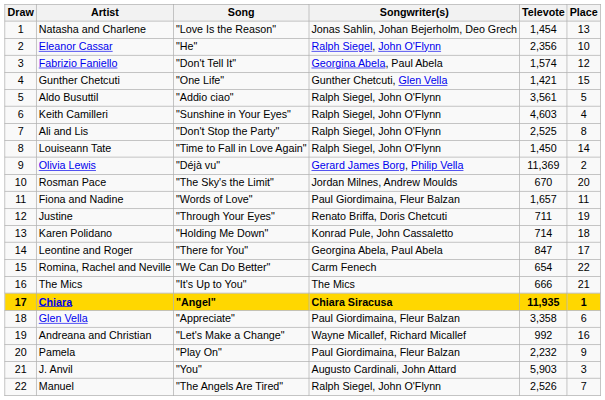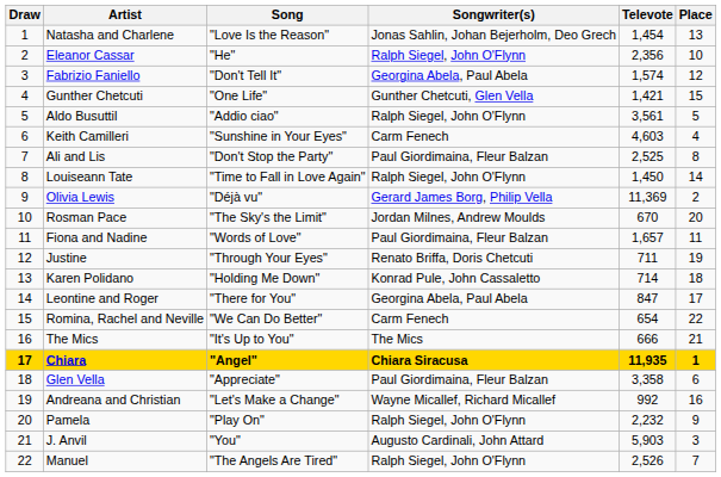 <table class="sortable wikitable" style="margin: 1em auto 1em auto; text-align:center">
 <tr>
 <th>Draw</th>
 <th>Artist</th>
 <th>Song</th>
 <th class="unsortable">Songwriter(s)</th>
 <th>Televote</th>
 <th>Place</th>
 </tr>
 <tr>
 <td>1</td>
 <td align="left">Natasha and Charlene</td>
 <td align="left">"Love Is the Reason"</td>
 <td align="left">Jonas Sahlin, Johan Bejerholm, Deo Grech</td>
 <td>1,454</td>
 <td>13</td>
 </tr>
 <tr>
 <td>2</td>
 <td align="left"><a href='#'>Eleanor Cassar</a></td>
 <td align="left">"He"</td>
 <td align="left"><a href='#'>Ralph Siegel</a>, <a href='#'>John O'Flynn</a></td>
 <td>2,356</td>
 <td>10</td>
 </tr>
 <tr>
 <td>3</td>
 <td align="left"><a href='#'>Fabrizio Faniello</a></td>
 <td align="left">"Don't Tell It"</td>
 <td align="left"><a href='#'>Georgina Abela</a>, Paul Abela</td>
 <td>1,574</td>
 <td>12</td>
 </tr>
 <tr>
 <td>4</td>
 <td align="left">Gunther Chetcuti</td>
 <td align="left">"One Life"</td>
 <td align="left">Gunther Chetcuti, <a href='#'>Glen Vella</a></td>
 <td>1,421</td>
 <td>15</td>
 </tr>
 <tr>
 <td>5</td>
 <td align="left">Aldo Busuttil</td>
 <td align="left">"Addio ciao"</td>
 <td align="left">Ralph Siegel, John O'Flynn</td>
 <td>3,561</td>
 <td>5</td>
 </tr>
 <tr>
 <td>6</td>
 <td align="left">Keith Camilleri</td>
 <td align="left">"Sunshine in Your Eyes"</td>
-<td align="left">Ralph Siegel, John O'Flynn</td>
+<td align="left">Carm Fenech</td>
 <td>4,603</td>
 <td>4</td>
 </tr>
 <tr>
 <td>7</td>
 <td align="left">Ali and Lis</td>
 <td align="left">"Don't Stop the Party"</td>
-<td align="left">Ralph Siegel, John O'Flynn</td>
+<td align="left">Paul Giordimaina, Fleur Balzan</td>
 <td>2,525</td>
 <td>8</td>
 </tr>
 <tr>
 <td>8</td>
 <td align="left">Louiseann Tate</td>
 <td align="left">"Time to Fall in Love Again"</td>
 <td align="left">Ralph Siegel, John O'Flynn</td>
 <td>1,450</td>
 <td>14</td>
 </tr>
 <tr>
 <td>9</td>
 <td align="left"><a href='#'>Olivia Lewis</a></td>
 <td align="left">"Déjà vu"</td>
 <td align="left"><a href='#'>Gerard James Borg</a>, <a href='#'>Philip Vella</a></td>
 <td>11,369</td>
 <td>2</td>
 </tr>
 <tr>
 <td>10</td>
 <td align="left">Rosman Pace</td>
 <td align="left">"The Sky's the Limit"</td>
 <td align="left">Jordan Milnes, Andrew Moulds</td>
 <td>670</td>
 <td>20</td>
 </tr>
 <tr>
 <td>11</td>
 <td align="left">Fiona and Nadine</td>
 <td align="left">"Words of Love"</td>
 <td align="left">Paul Giordimaina, Fleur Balzan</td>
 <td>1,657</td>
 <td>11</td>
 </tr>
 <tr>
 <td>12</td>
 <td align="left">Justine</td>
 <td align="left">"Through Your Eyes"</td>
 <td align="left">Renato Briffa, Doris Chetcuti</td>
 <td>711</td>
 <td>19</td>
 </tr>
 <tr>
 <td>13</td>
 <td align="left">Karen Polidano</td>
 <td align="left">"Holding Me Down"</td>
 <td align="left">Konrad Pule, John Cassaletto</td>
 <td>714</td>
 <td>18</td>
 </tr>
 <tr>
 <td>14</td>
 <td align="left">Leontine and Roger</td>
 <td align="left">"There for You"</td>
 <td align="left">Georgina Abela, Paul Abela</td>
 <td>847</td>
 <td>17</td>
 </tr>
 <tr>
 <td>15</td>
 <td align="left">Romina, Rachel and Neville</td>
 <td align="left">"We Can Do Better"</td>
 <td align="left">Carm Fenech</td>
 <td>654</td>
 <td>22</td>
 </tr>
 <tr>
 <td>16</td>
 <td align="left">The Mics</td>
 <td align="left">"It's Up to You"</td>
 <td align="left">The Mics</td>
 <td>666</td>
 <td>21</td>
 </tr>
 <tr style="font-weight:bold;background:gold;">
 <td>17</td>
 <td align="left"><a href='#'>Chiara</a></td>
 <td align="left">"Angel"</td>
 <td align="left">Chiara Siracusa</td>
 <td>11,935</td>
 <td>1</td>
 </tr>
 <tr>
 <td>18</td>
 <td align="left"><a href='#'>Glen Vella</a></td>
 <td align="left">"Appreciate"</td>
 <td align="left">Paul Giordimaina, Fleur Balzan</td>
 <td>3,358</td>
 <td>6</td>
 </tr>
 <tr>
 <td>19</td>
 <td align="left">Andreana and Christian</td>
 <td align="left">"Let's Make a Change"</td>
 <td align="left">Wayne Micallef, Richard Micallef</td>
 <td>992</td>
 <td>16</td>
 </tr>
 <tr>
 <td>20</td>
 <td align="left">Pamela</td>
 <td align="left">"Play On"</td>
-<td align="left">Paul Giordimaina, Fleur Balzan</td>
+<td align="left">Ralph Siegel, John O'Flynn</td>
 <td>2,232</td>
 <td>9</td>
 </tr>
 <tr>
 <td>21</td>
 <td align="left">J. Anvil</td>
 <td align="left">"You"</td>
 <td align="left">Augusto Cardinali, John Attard</td>
 <td>5,903</td>
 <td>3</td>
 </tr>
 <tr>
 <td>22</td>
 <td align="left">Manuel</td>
 <td align="left">"The Angels Are Tired"</td>
 <td align="left">Ralph Siegel, John O'Flynn</td>
 <td>2,526</td>
 <td>7</td>
 </tr>
 </table>
